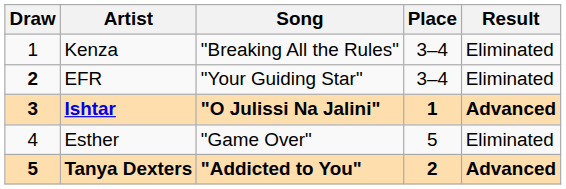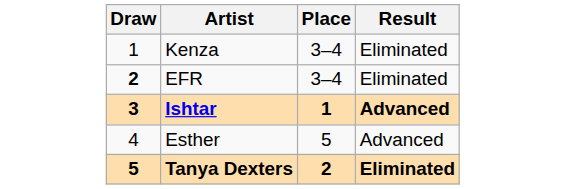 <table class="sortable wikitable" style="margin: 1em auto 1em auto; text-align:center;">
 <tr>
 <th>Draw</th>
 <th>Artist</th>
-<th>Song</th>
 <th>Place</th>
 <th>Result</th>
 </tr>
 <tr>
 <td>1</td>
 <td align="left">Kenza</td>
-<td align="left">"Breaking All the Rules"</td>
 <td>3–4</td>
 <td align="left">Eliminated</td>
 </tr>
 <tr>
 <td><strong>2</strong></td>
 <td align="left">EFR</td>
-<td align="left">"Your Guiding Star"</td>
 <td>3–4</td>
 <td align="left">Eliminated</td>
 </tr>
 <tr style="font-weight:bold; background:navajowhite;">
 <td>3</td>
 <td align="left"><a href='#'>Ishtar</a></td>
-<td align="left">"O Julissi Na Jalini"</td>
 <td>1</td>
 <td align="left">Advanced</td>
 </tr>
 <tr>
 <td>4</td>
 <td align="left">Esther</td>
-<td align="left">"Game Over"</td>
 <td>5</td>
-<td align="left">Eliminated</td>
+<td align="left">Advanced</td>
 </tr>
 <tr style="font-weight:bold; background:navajowhite;">
 <td>5</td>
 <td align="left">Tanya Dexters</td>
-<td align="left">"Addicted to You"</td>
 <td>2</td>
-<td align="left">Advanced</td>
+<td align="left">Eliminated</td>
 </tr>
 </table>
